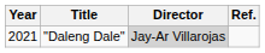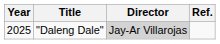 <table class="wikitable sortable">
 <tr>
 <th>Year</th>
 <th>Title</th>
 <th>Director</th>
 <th>Ref.</th>
 </tr>
 <tr>
-<td>2021</td>
+<td>2025</td>
 <td>"Daleng Dale"</td>
 <td style="background: lightgrey;">Jay-Ar Villarojas</td>
 <td></td>
 </tr>
 </table>
